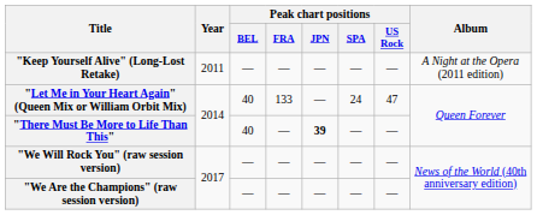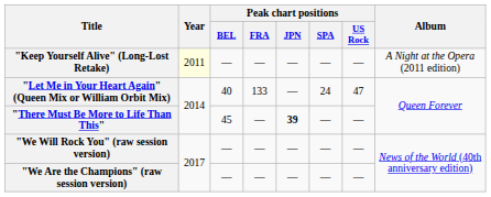 <table class="wikitable plainrowheaders" style="text-align:center;">
 <tr>
 <th scope="col" rowspan="2" style="width:16em;">Title</th>
 <th scope="col" rowspan="2" style="width:2.5em;">Year</th>
 <th scope="col" colspan="5">Peak chart positions</th>
 <th scope="col" rowspan="2" style="width:10em;">Album</th>
 </tr>
 <tr>
 <th scope="col" style="width:3em;font-size:90%;"><a href='#'>BEL</a><br></th>
 <th scope="col" style="width:3em;font-size:90%;"><a href='#'>FRA</a><br></th>
 <th scope="col" style="width:3em;font-size:90%;"><a href='#'>JPN</a><br></th>
 <th scope="col" style="width:3em;font-size:90%;"><a href='#'>SPA</a><br></th>
 <th scope="col" style="width:3em;font-size:90%;"><a href='#'>US<br>Rock</a><br></th>
 </tr>
 <tr>
 <th scope="row">"Keep Yourself Alive" (Long-Lost Retake)</th>
-<td>2011</td>
+<td style="background: lightyellow;">2011</td>
 <td>—</td>
 <td>—</td>
 <td>—</td>
 <td>—</td>
 <td>—</td>
 <td><em>A Night at the Opera</em> (2011 edition)</td>
 </tr>
 <tr>
 <th scope="row">"<a href='#'>Let Me in Your Heart Again</a>" (Queen Mix or William Orbit Mix)</th>
 <td rowspan="2">2014</td>
 <td>40</td>
 <td>133</td>
 <td>—</td>
 <td>24</td>
 <td>47</td>
 <td rowspan="2"><em><a href='#'>Queen Forever</a></em></td>
 </tr>
 <tr>
 <th scope="row">"<a href='#'>There Must Be More to Life Than This</a>" </th>
-<td>40</td>
+<td>45</td>
 <td>—</td>
 <td><strong>39</strong></td>
 <td>—</td>
 <td>—</td>
 </tr>
 <tr>
 <th scope="row">"We Will Rock You" (raw session version)</th>
 <td rowspan="2">2017</td>
 <td>—</td>
 <td>—</td>
 <td>—</td>
 <td>—</td>
 <td>—</td>
 <td rowspan="2"><a href='#'><em>News of the World</em> (40th anniversary edition)</a></td>
 </tr>
 <tr>
 <th scope="row">"We Are the Champions" (raw session version)</th>
 <td>—</td>
 <td>—</td>
 <td>—</td>
 <td>—</td>
 <td>—</td>
 </tr>
 </table>
